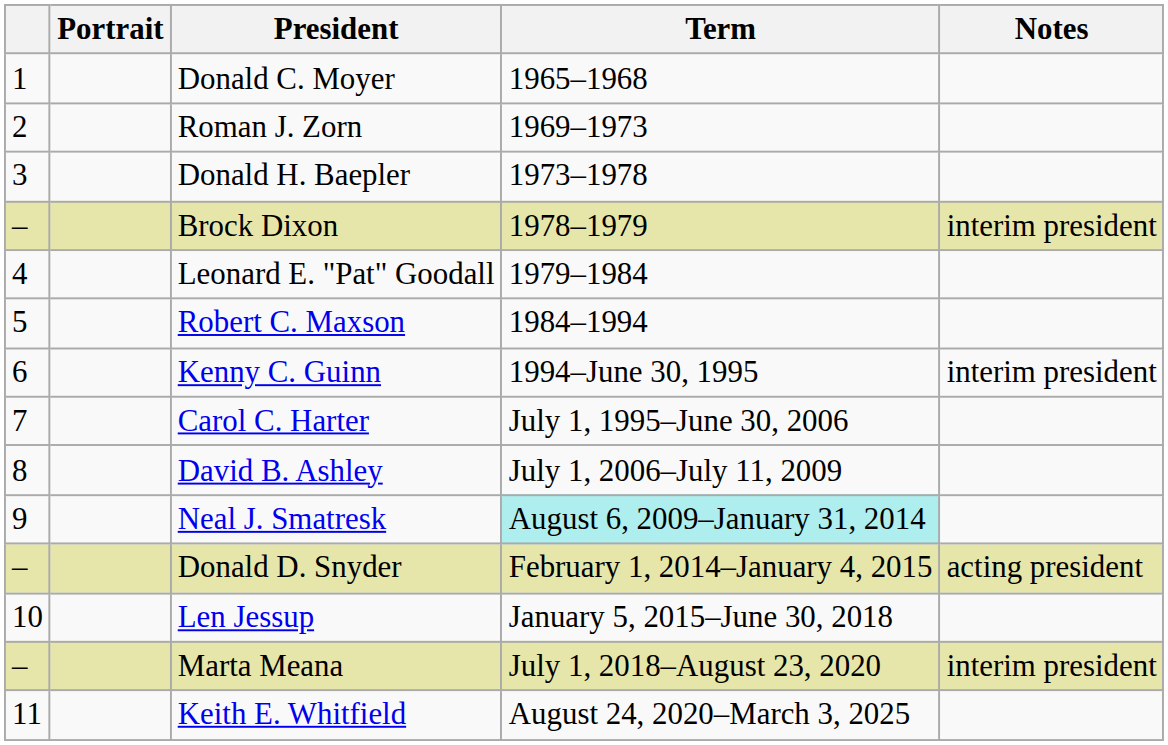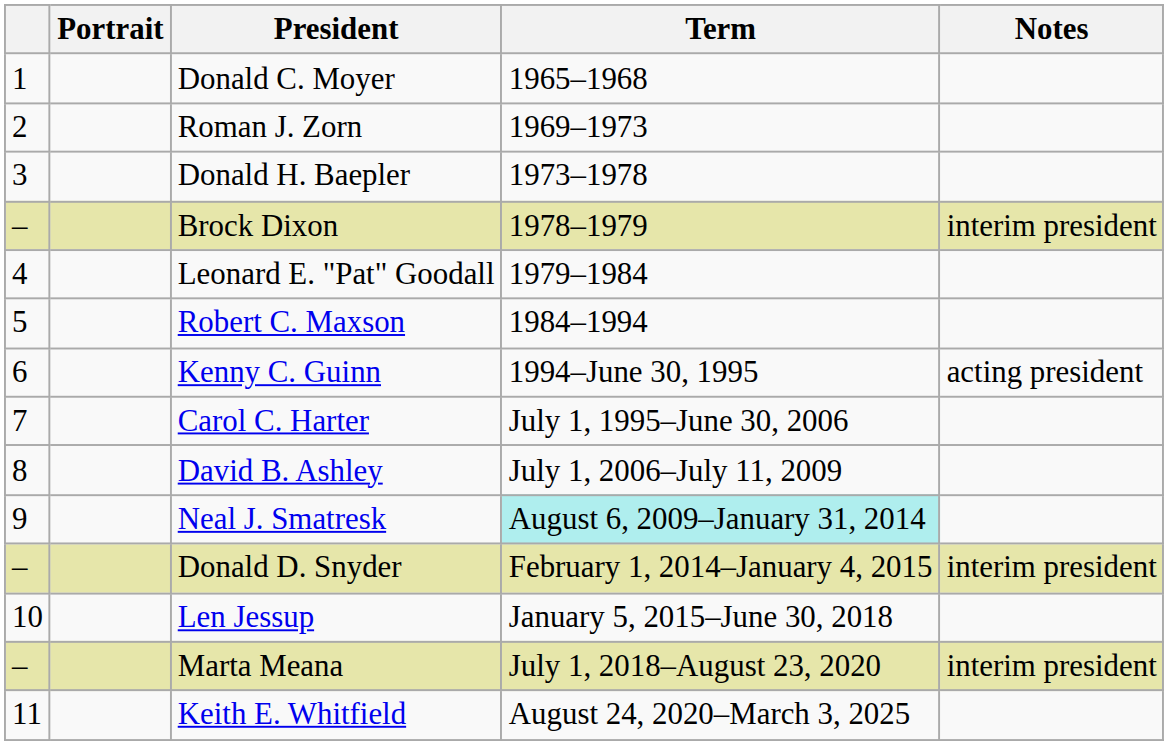 <table class=wikitable style="text-align:left">
 <tr>
 <th></th>
 <th>Portrait</th>
 <th>President</th>
 <th>Term</th>
 <th>Notes</th>
 </tr>
 <tr>
 <td>1</td>
 <td></td>
 <td>Donald C. Moyer</td>
 <td>1965–1968</td>
 <td></td>
 </tr>
 <tr>
 <td>2</td>
 <td></td>
 <td>Roman J. Zorn</td>
 <td>1969–1973</td>
 <td></td>
 </tr>
 <tr>
 <td>3</td>
 <td></td>
 <td>Donald H. Baepler</td>
 <td>1973–1978</td>
 <td></td>
 </tr>
 <tr bgcolor="#e6e6aa">
 <td>–</td>
 <td></td>
 <td>Brock Dixon</td>
 <td>1978–1979</td>
 <td>interim president</td>
 </tr>
 <tr>
 <td>4</td>
 <td></td>
 <td>Leonard E. "Pat" Goodall</td>
 <td>1979–1984</td>
 <td></td>
 </tr>
 <tr>
 <td>5</td>
 <td></td>
 <td><a href='#'>Robert C. Maxson</a></td>
 <td>1984–1994</td>
 <td></td>
 </tr>
 <tr>
 <td>6</td>
 <td></td>
 <td><a href='#'>Kenny C. Guinn</a></td>
 <td>1994–June 30, 1995</td>
-<td>interim president</td>
+<td>acting president</td>
 </tr>
 <tr>
 <td>7</td>
 <td></td>
 <td><a href='#'>Carol C. Harter</a></td>
 <td>July 1, 1995–June 30, 2006</td>
 <td></td>
 </tr>
 <tr>
 <td>8</td>
 <td></td>
 <td><a href='#'>David B. Ashley</a></td>
 <td>July 1, 2006–July 11, 2009</td>
 <td></td>
 </tr>
 <tr>
 <td>9</td>
 <td></td>
 <td><a href='#'>Neal J. Smatresk</a></td>
 <td style="background: paleturquoise;">August 6, 2009–January 31, 2014</td>
 <td></td>
 </tr>
 <tr bgcolor="#e6e6aa">
 <td>–</td>
 <td></td>
 <td>Donald D. Snyder</td>
 <td>February 1, 2014–January 4, 2015</td>
-<td>acting president</td>
+<td>interim president</td>
 </tr>
 <tr>
 <td>10</td>
 <td></td>
 <td><a href='#'>Len Jessup</a></td>
 <td>January 5, 2015–June 30, 2018</td>
 <td></td>
 </tr>
 <tr bgcolor="#e6e6aa">
 <td>–</td>
 <td></td>
 <td>Marta Meana</td>
 <td>July 1, 2018–August 23, 2020</td>
 <td>interim president</td>
 </tr>
 <tr>
 <td>11</td>
 <td></td>
 <td><a href='#'>Keith E. Whitfield</a></td>
 <td>August 24, 2020–March 3, 2025</td>
 <td></td>
 </tr>
 <tr>
 </tr>
 </table>
